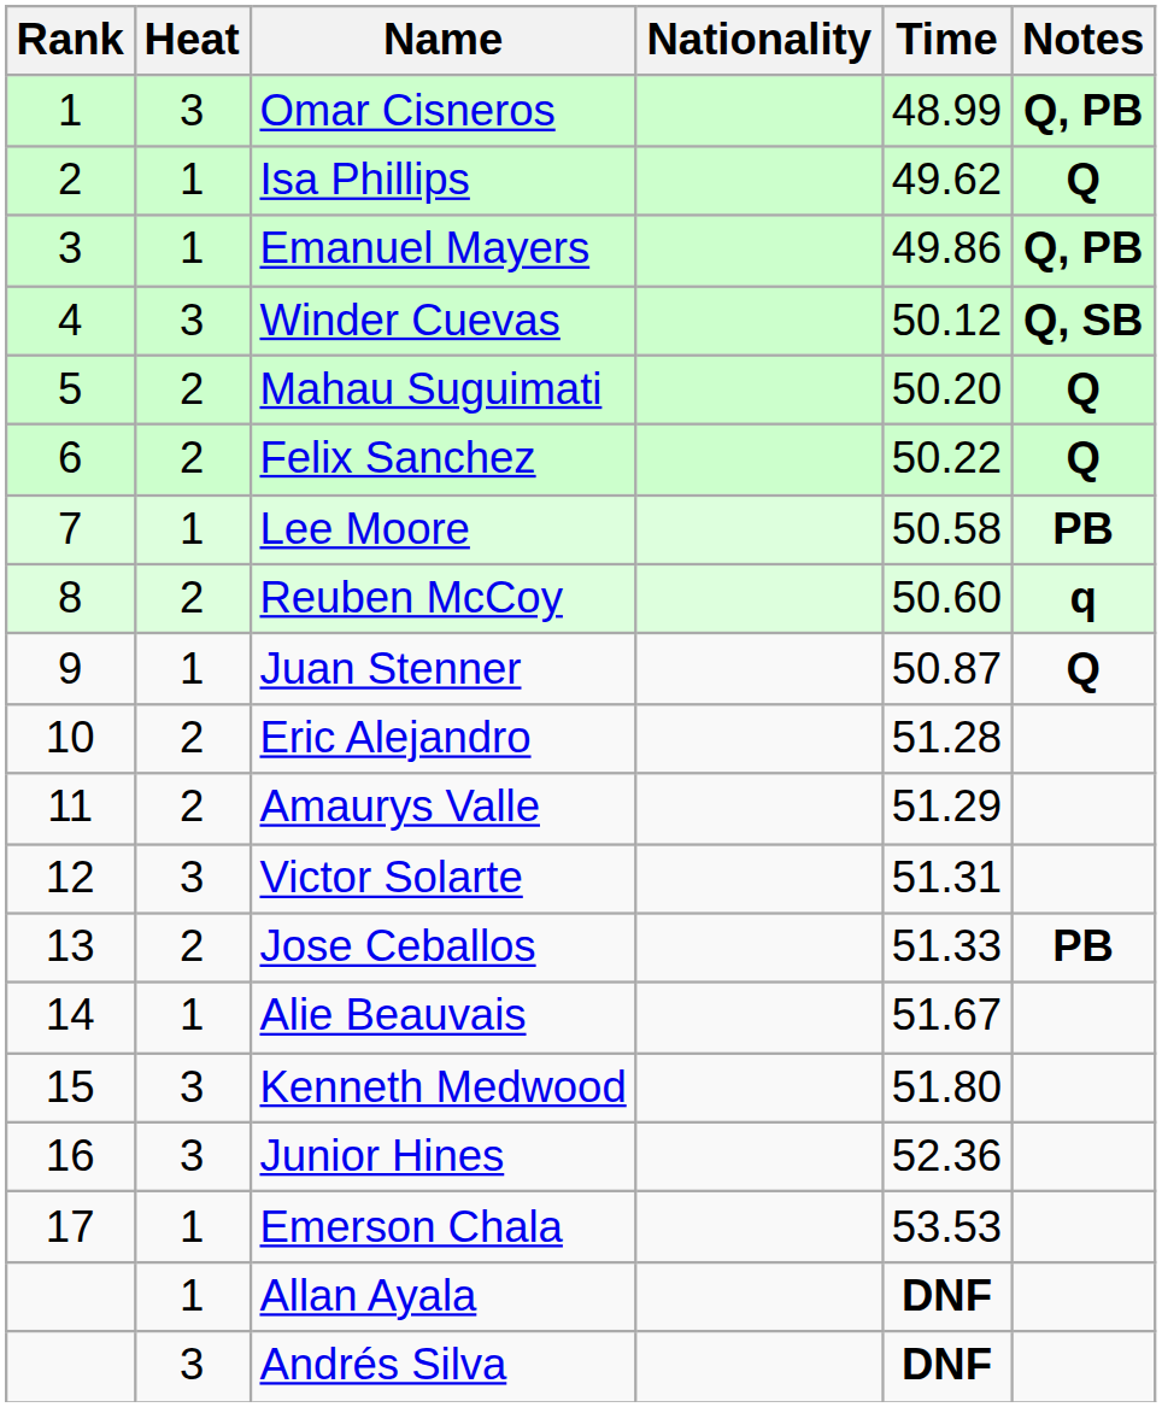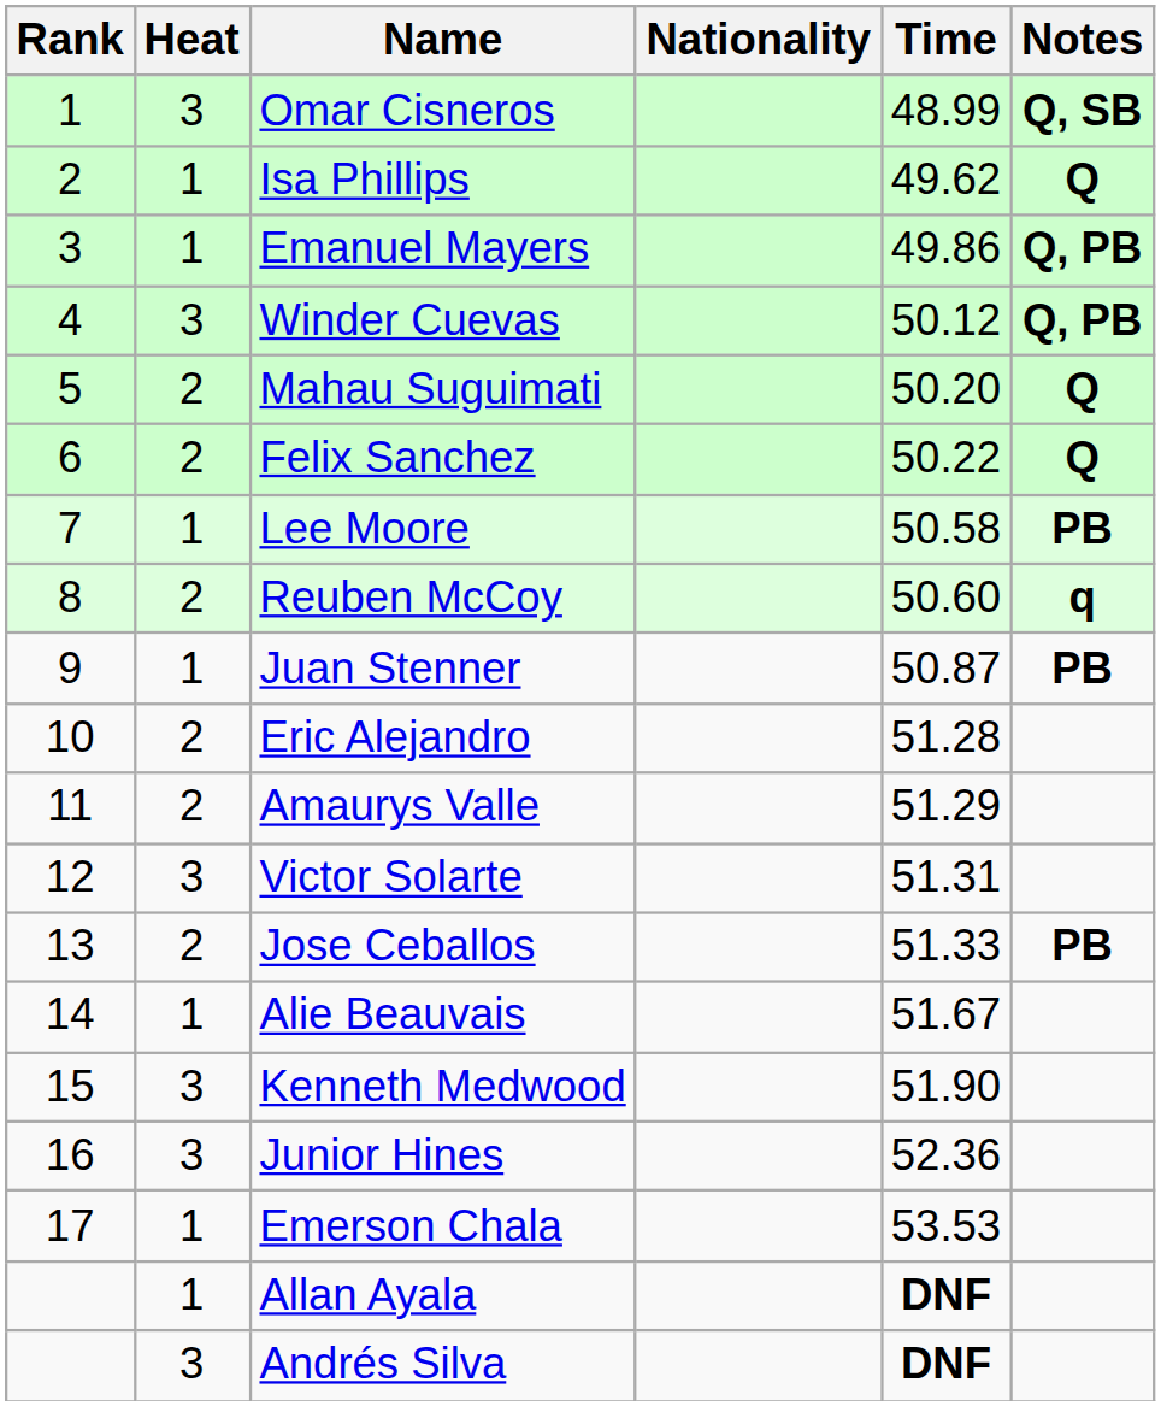 <table class="wikitable sortable" style="text-align:center">
 <tr>
 <th>Rank</th>
 <th>Heat</th>
 <th>Name</th>
 <th>Nationality</th>
 <th>Time</th>
 <th>Notes</th>
 </tr>
 <tr bgcolor=ccffcc>
 <td>1</td>
 <td>3</td>
 <td align=left><a href='#'>Omar Cisneros</a></td>
 <td align=left></td>
 <td>48.99</td>
-<td><strong>Q, PB</strong></td>
+<td><strong>Q, SB</strong></td>
 </tr>
 <tr bgcolor=ccffcc>
 <td>2</td>
 <td>1</td>
 <td align=left><a href='#'>Isa Phillips</a></td>
 <td align=left></td>
 <td>49.62</td>
 <td><strong>Q</strong></td>
 </tr>
 <tr bgcolor=ccffcc>
 <td>3</td>
 <td>1</td>
 <td align=left><a href='#'>Emanuel Mayers</a></td>
 <td align=left></td>
 <td>49.86</td>
 <td><strong>Q, PB</strong></td>
 </tr>
 <tr bgcolor=ccffcc>
 <td>4</td>
 <td>3</td>
 <td align=left><a href='#'>Winder Cuevas</a></td>
 <td align=left></td>
 <td>50.12</td>
-<td><strong>Q, SB</strong></td>
+<td><strong>Q, PB</strong></td>
 </tr>
 <tr bgcolor=ccffcc>
 <td>5</td>
 <td>2</td>
 <td align=left><a href='#'>Mahau Suguimati</a></td>
 <td align=left></td>
 <td>50.20</td>
 <td><strong>Q</strong></td>
 </tr>
 <tr bgcolor=ccffcc>
 <td>6</td>
 <td>2</td>
 <td align=left><a href='#'>Felix Sanchez</a></td>
 <td align=left></td>
 <td>50.22</td>
 <td><strong>Q</strong></td>
 </tr>
 <tr bgcolor=ddffdd>
 <td>7</td>
 <td>1</td>
 <td align=left><a href='#'>Lee Moore</a></td>
 <td align=left></td>
 <td>50.58</td>
 <td><strong>PB</strong></td>
 </tr>
 <tr bgcolor=ddffdd>
 <td>8</td>
 <td>2</td>
 <td align=left><a href='#'>Reuben McCoy</a></td>
 <td align=left></td>
 <td>50.60</td>
 <td><strong>q</strong></td>
 </tr>
 <tr>
 <td>9</td>
 <td>1</td>
 <td align=left><a href='#'>Juan Stenner</a></td>
 <td align=left></td>
 <td>50.87</td>
-<td><strong>Q</strong></td>
+<td><strong>PB</strong></td>
 </tr>
 <tr>
 <td>10</td>
 <td>2</td>
 <td align=left><a href='#'>Eric Alejandro</a></td>
 <td align=left></td>
 <td>51.28</td>
 <td></td>
 </tr>
 <tr>
 <td>11</td>
 <td>2</td>
 <td align=left><a href='#'>Amaurys Valle</a></td>
 <td align=left></td>
 <td>51.29</td>
 <td></td>
 </tr>
 <tr>
 <td>12</td>
 <td>3</td>
 <td align=left><a href='#'>Victor Solarte</a></td>
 <td align=left></td>
 <td>51.31</td>
 <td></td>
 </tr>
 <tr>
 <td>13</td>
 <td>2</td>
 <td align=left><a href='#'>Jose Ceballos</a></td>
 <td align=left></td>
 <td>51.33</td>
 <td><strong>PB</strong></td>
 </tr>
 <tr>
 <td>14</td>
 <td>1</td>
 <td align=left><a href='#'>Alie Beauvais</a></td>
 <td align=left></td>
 <td>51.67</td>
 <td></td>
 </tr>
 <tr>
 <td>15</td>
 <td>3</td>
 <td align=left><a href='#'>Kenneth Medwood</a></td>
 <td align=left></td>
-<td>51.80</td>
+<td>51.90</td>
 <td></td>
 </tr>
 <tr>
 <td>16</td>
 <td>3</td>
 <td align=left><a href='#'>Junior Hines</a></td>
 <td align=left></td>
 <td>52.36</td>
 <td></td>
 </tr>
 <tr>
 <td>17</td>
 <td>1</td>
 <td align=left><a href='#'>Emerson Chala</a></td>
 <td align=left></td>
 <td>53.53</td>
 <td></td>
 </tr>
 <tr>
 <td></td>
 <td>1</td>
 <td align=left><a href='#'>Allan Ayala</a></td>
 <td align=left></td>
 <td><strong>DNF</strong></td>
 <td></td>
 </tr>
 <tr>
 <td></td>
 <td>3</td>
 <td align=left><a href='#'>Andrés Silva</a></td>
 <td align=left></td>
 <td><strong>DNF</strong></td>
 <td></td>
 </tr>
 </table>
